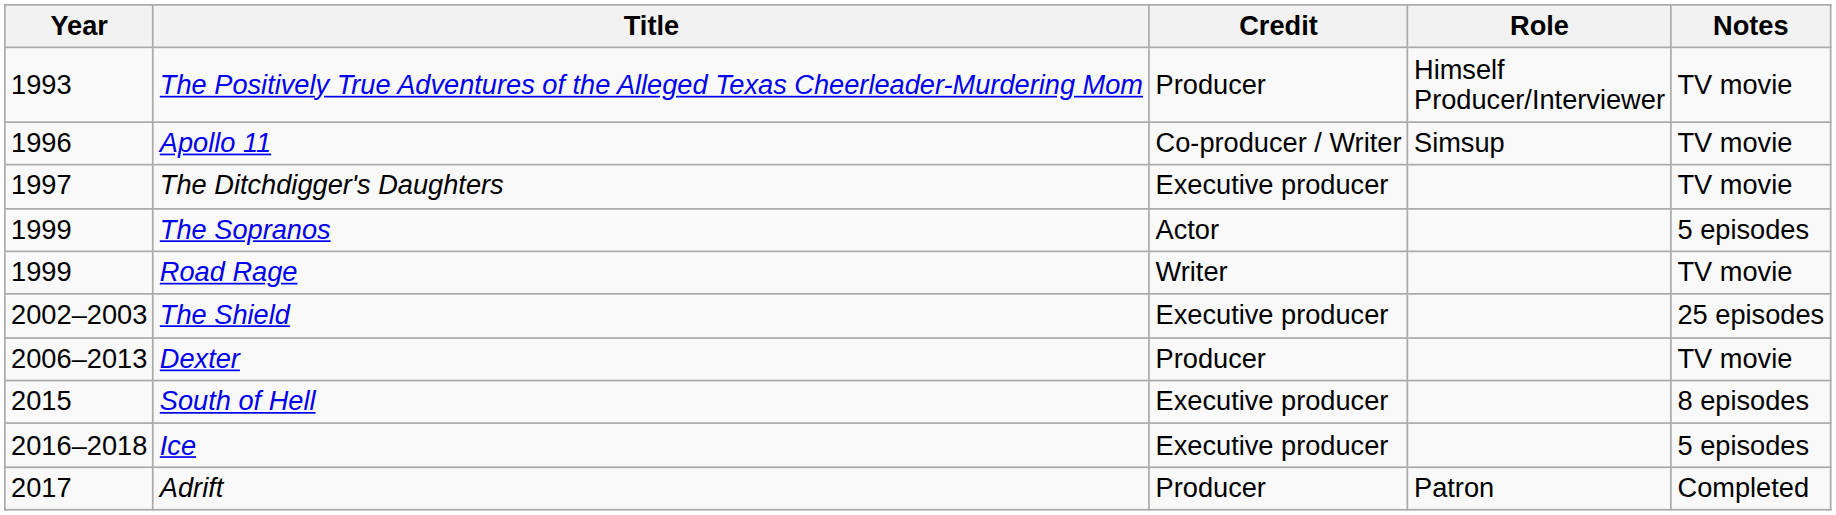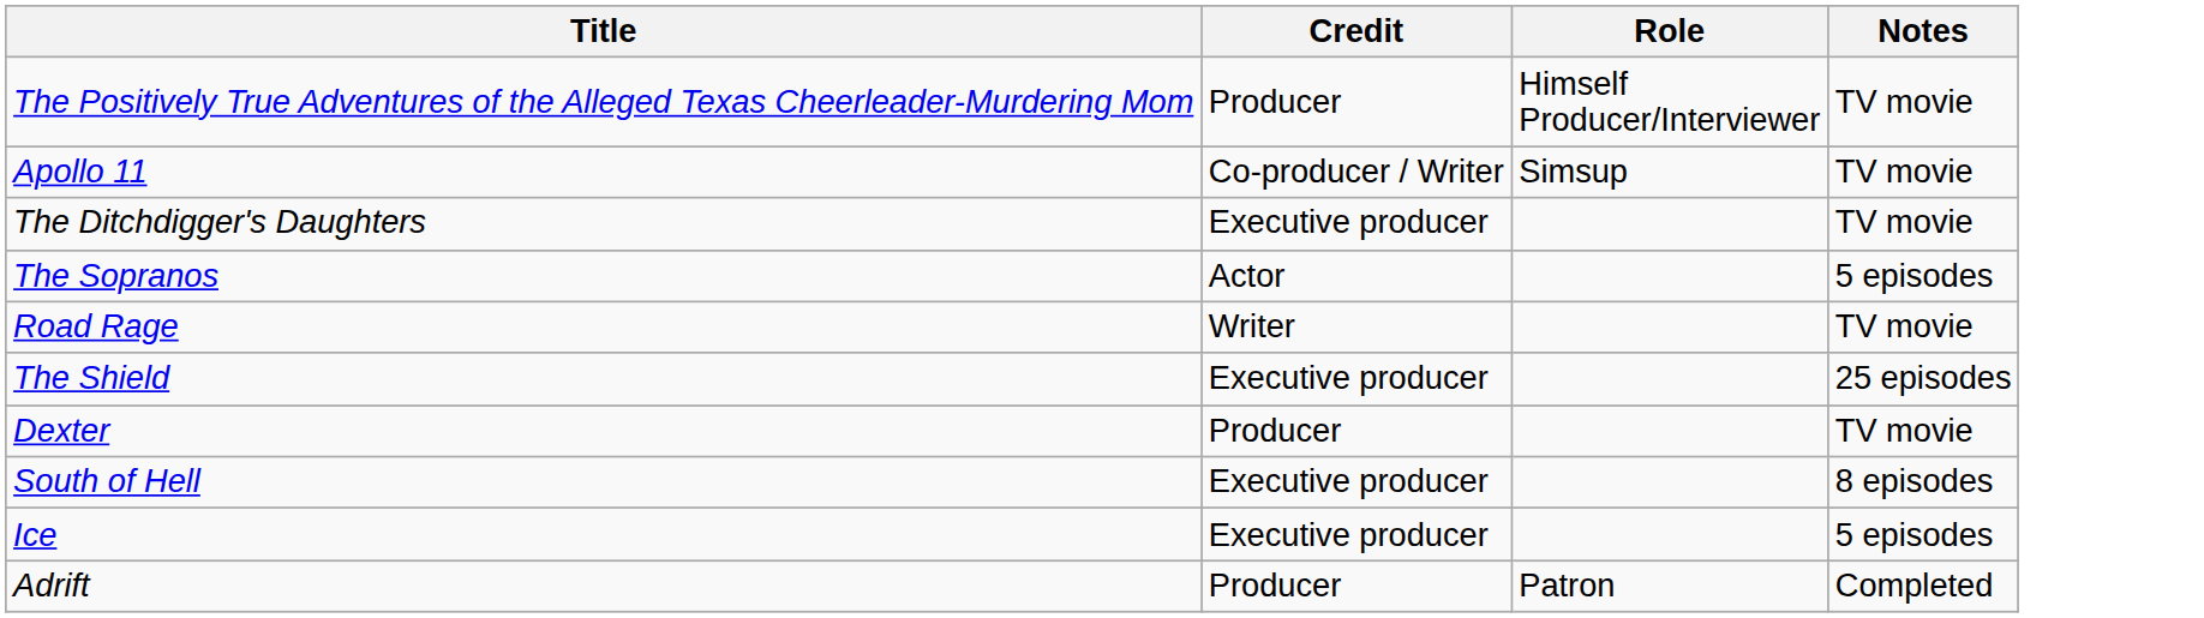 <table class="wikitable sortable">
 <tr>
-<th>Year</th>
 <th>Title</th>
 <th>Credit</th>
 <th>Role</th>
 <th>Notes</th>
 </tr>
 <tr>
-<td>1993</td>
 <td><em><a href='#'>The Positively True Adventures of the Alleged Texas Cheerleader-Murdering Mom</a></em></td>
 <td>Producer</td>
 <td>Himself <br> Producer/Interviewer</td>
 <td>TV movie</td>
 </tr>
 <tr>
-<td>1996</td>
 <td><em><a href='#'>Apollo 11</a></em></td>
 <td>Co-producer / Writer</td>
 <td>Simsup</td>
 <td>TV movie</td>
 </tr>
 <tr>
-<td>1997</td>
 <td><em>The Ditchdigger's Daughters</em></td>
 <td>Executive producer</td>
 <td></td>
 <td>TV movie</td>
 </tr>
 <tr>
-<td>1999</td>
 <td><em><a href='#'>The Sopranos</a></em></td>
 <td>Actor</td>
 <td></td>
 <td>5 episodes</td>
 </tr>
 <tr>
-<td>1999</td>
 <td><em><a href='#'>Road Rage</a></em></td>
 <td>Writer</td>
 <td></td>
 <td>TV movie</td>
 </tr>
 <tr>
-<td>2002–2003</td>
 <td><em><a href='#'>The Shield</a></em></td>
 <td>Executive producer</td>
 <td></td>
 <td>25 episodes</td>
 </tr>
 <tr>
-<td>2006–2013</td>
 <td><em><a href='#'>Dexter</a></em></td>
 <td>Producer</td>
 <td></td>
 <td>TV movie</td>
 </tr>
 <tr>
-<td>2015</td>
 <td><em><a href='#'>South of Hell</a></em></td>
 <td>Executive producer</td>
 <td></td>
 <td>8 episodes</td>
 </tr>
 <tr>
-<td>2016–2018</td>
 <td><em><a href='#'>Ice</a></em></td>
 <td>Executive producer</td>
 <td></td>
 <td>5 episodes</td>
 </tr>
 <tr>
-<td>2017</td>
 <td><em>Adrift</em></td>
 <td>Producer</td>
 <td>Patron</td>
 <td>Completed</td>
 </tr>
 </table>
